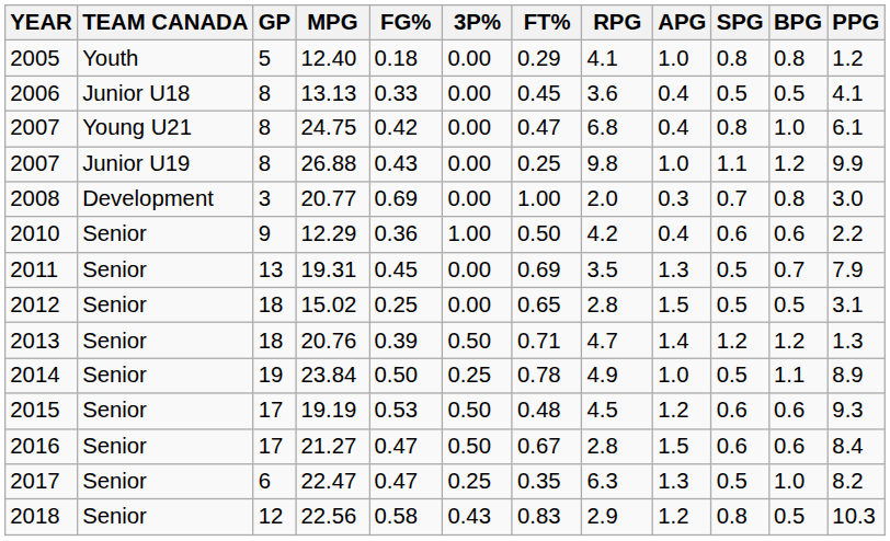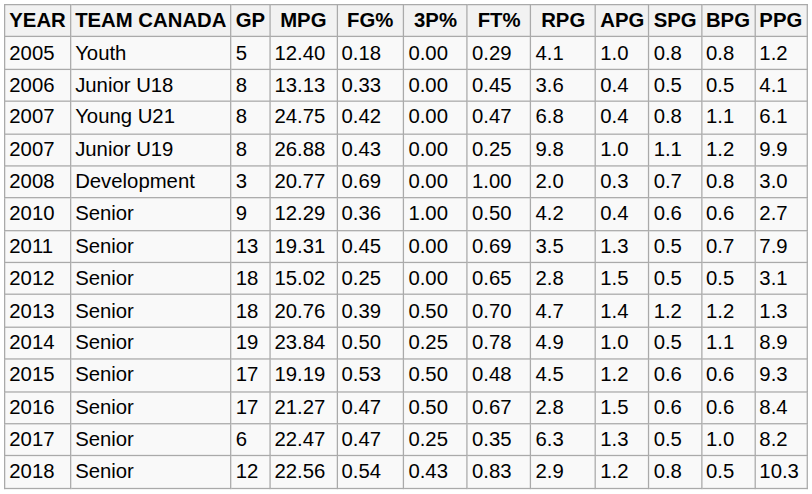 <table class="wikitable sortable">
 <tr>
 <th>YEAR</th>
 <th>TEAM CANADA</th>
 <th>GP</th>
 <th> MPG </th>
 <th> FG% </th>
 <th> 3P% </th>
 <th> FT% </th>
 <th> RPG </th>
 <th>APG</th>
 <th>SPG</th>
 <th>BPG</th>
 <th>PPG</th>
 </tr>
 <tr>
 <td>2005</td>
 <td>Youth</td>
 <td>5</td>
 <td>12.40</td>
 <td>0.18</td>
 <td>0.00</td>
 <td>0.29</td>
 <td>4.1</td>
 <td>1.0</td>
 <td>0.8</td>
 <td>0.8</td>
 <td>1.2</td>
 </tr>
 <tr>
 <td>2006</td>
 <td>Junior U18</td>
 <td>8</td>
 <td>13.13</td>
 <td>0.33</td>
 <td>0.00</td>
 <td>0.45</td>
 <td>3.6</td>
 <td>0.4</td>
 <td>0.5</td>
 <td>0.5</td>
 <td>4.1</td>
 </tr>
 <tr>
 <td>2007</td>
 <td>Young U21</td>
 <td>8</td>
 <td>24.75</td>
 <td>0.42</td>
 <td>0.00</td>
 <td>0.47</td>
 <td>6.8</td>
 <td>0.4</td>
 <td>0.8</td>
-<td>1.0</td>
+<td>1.1</td>
 <td>6.1</td>
 </tr>
 <tr>
 <td>2007</td>
 <td>Junior U19</td>
 <td>8</td>
 <td>26.88</td>
 <td>0.43</td>
 <td>0.00</td>
 <td>0.25</td>
 <td>9.8</td>
 <td>1.0</td>
 <td>1.1</td>
 <td>1.2</td>
 <td>9.9</td>
 </tr>
 <tr>
 <td>2008</td>
 <td>Development</td>
 <td>3</td>
 <td>20.77</td>
 <td>0.69</td>
 <td>0.00</td>
 <td>1.00</td>
 <td>2.0</td>
 <td>0.3</td>
 <td>0.7</td>
 <td>0.8</td>
 <td>3.0</td>
 </tr>
 <tr>
 <td>2010</td>
 <td>Senior</td>
 <td>9</td>
 <td>12.29</td>
 <td>0.36</td>
 <td>1.00</td>
 <td>0.50</td>
 <td>4.2</td>
 <td>0.4</td>
 <td>0.6</td>
 <td>0.6</td>
-<td>2.2</td>
+<td>2.7</td>
 </tr>
 <tr>
 <td>2011</td>
 <td>Senior</td>
 <td>13</td>
 <td>19.31</td>
 <td>0.45</td>
 <td>0.00</td>
 <td>0.69</td>
 <td>3.5</td>
 <td>1.3</td>
 <td>0.5</td>
 <td>0.7</td>
 <td>7.9</td>
 </tr>
 <tr>
 <td>2012</td>
 <td>Senior</td>
 <td>18</td>
 <td>15.02</td>
 <td>0.25</td>
 <td>0.00</td>
 <td>0.65</td>
 <td>2.8</td>
 <td>1.5</td>
 <td>0.5</td>
 <td>0.5</td>
 <td>3.1</td>
 </tr>
 <tr>
 <td>2013</td>
 <td>Senior</td>
 <td>18</td>
 <td>20.76</td>
 <td>0.39</td>
 <td>0.50</td>
-<td>0.71</td>
+<td>0.70</td>
 <td>4.7</td>
 <td>1.4</td>
 <td>1.2</td>
 <td>1.2</td>
 <td>1.3</td>
 </tr>
 <tr>
 <td>2014</td>
 <td>Senior</td>
 <td>19</td>
 <td>23.84</td>
 <td>0.50</td>
 <td>0.25</td>
 <td>0.78</td>
 <td>4.9</td>
 <td>1.0</td>
 <td>0.5</td>
 <td>1.1</td>
 <td>8.9</td>
 </tr>
 <tr>
 <td>2015</td>
 <td>Senior</td>
 <td>17</td>
 <td>19.19</td>
 <td>0.53</td>
 <td>0.50</td>
 <td>0.48</td>
 <td>4.5</td>
 <td>1.2</td>
 <td>0.6</td>
 <td>0.6</td>
 <td>9.3</td>
 </tr>
 <tr>
 <td>2016</td>
 <td>Senior</td>
 <td>17</td>
 <td>21.27</td>
 <td>0.47</td>
 <td>0.50</td>
 <td>0.67</td>
 <td>2.8</td>
 <td>1.5</td>
 <td>0.6</td>
 <td>0.6</td>
 <td>8.4</td>
 </tr>
 <tr>
 <td>2017</td>
 <td>Senior</td>
 <td>6</td>
 <td>22.47</td>
 <td>0.47</td>
 <td>0.25</td>
 <td>0.35</td>
 <td>6.3</td>
 <td>1.3</td>
 <td>0.5</td>
 <td>1.0</td>
 <td>8.2</td>
 </tr>
 <tr>
 <td>2018</td>
 <td>Senior</td>
 <td>12</td>
 <td>22.56</td>
-<td>0.58</td>
+<td>0.54</td>
 <td>0.43</td>
 <td>0.83</td>
 <td>2.9</td>
 <td>1.2</td>
 <td>0.8</td>
 <td>0.5</td>
 <td>10.3</td>
 </tr>
 </table>
